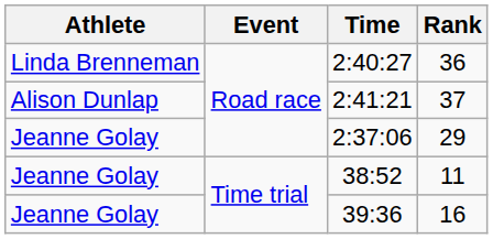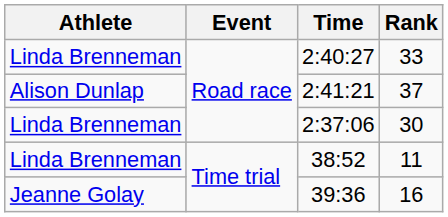 <table class=wikitable style=font-size:90%;text-align:center>
 <tr>
 <th>Athlete</th>
 <th>Event</th>
 <th>Time</th>
 <th>Rank</th>
 </tr>
 <tr>
 <td align=left><a href='#'>Linda Brenneman</a></td>
 <td align=left rowspan=3><a href='#'>Road race</a></td>
 <td>2:40:27</td>
-<td>36</td>
+<td>33</td>
 </tr>
 <tr>
 <td align=left><a href='#'>Alison Dunlap</a></td>
 <td>2:41:21</td>
 <td>37</td>
 </tr>
 <tr>
-<td align=left><a href='#'>Jeanne Golay</a></td>
+<td align=left><a href='#'>Linda Brenneman</a></td>
 <td>2:37:06</td>
-<td>29</td>
+<td>30</td>
 </tr>
 <tr>
-<td align=left><a href='#'>Jeanne Golay</a></td>
+<td align=left><a href='#'>Linda Brenneman</a></td>
 <td align=left rowspan=2><a href='#'>Time trial</a></td>
 <td>38:52</td>
 <td>11</td>
 </tr>
 <tr>
 <td align=left><a href='#'>Jeanne Golay</a></td>
 <td>39:36</td>
 <td>16</td>
 </tr>
 </table>
